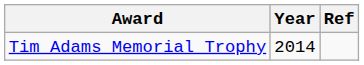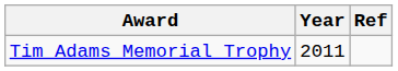 <table class="wikitable">
 <tr>
 <th>Award</th>
 <th>Year</th>
 <th>Ref</th>
 </tr>
 <tr>
 <td><a href='#'>Tim Adams Memorial Trophy</a></td>
-<td>2014</td>
+<td>2011</td>
 <td></td>
 </tr>
 </table>
